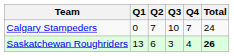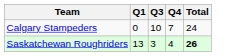 <table class="wikitable">
 <tr>
 <th>Team</th>
 <th>Q1</th>
-<th>Q2</th>
 <th>Q3</th>
 <th>Q4</th>
 <th>Total</th>
 </tr>
 <tr>
 <td><a href='#'>Calgary Stampeders</a></td>
 <td>0</td>
-<td>7</td>
 <td>10</td>
 <td>7</td>
 <td>24</td>
 </tr>
 <tr style="background-color:#DDFFDD">
 <td><a href='#'>Saskatchewan Roughriders</a></td>
 <td>13</td>
-<td>6</td>
 <td>3</td>
 <td>4</td>
 <td><strong>26</strong></td>
 </tr>
 </table>
